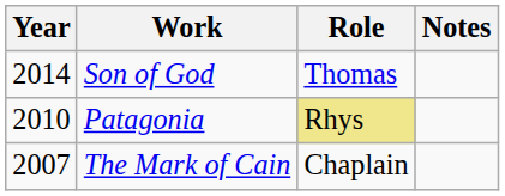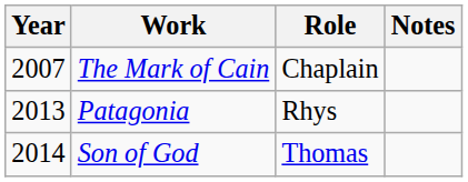 <table class="wikitable">
 <tr>
 <th>Year</th>
 <th>Work</th>
 <th>Role</th>
 <th>Notes</th>
 </tr>
 <tr>
+<td>2007</td>
+<td><em><a href='#'>The Mark of Cain</a></em></td>
+<td>Chaplain</td>
+<td></td>
+</tr>
+<tr>
+<td>2013</td>
+<td><em><a href='#'>Patagonia</a></em></td>
+<td>Rhys</td>
+<td></td>
+</tr>
+<tr>
 <td>2014</td>
 <td><em><a href='#'>Son of God</a></em></td>
 <td><a href='#'>Thomas</a></td>
 <td></td>
 </tr>
-<tr>
-<td>2010</td>
-<td><em><a href='#'>Patagonia</a></em></td>
-<td style="background: khaki;">Rhys</td>
-<td></td>
-</tr>
-<tr>
-<td>2007</td>
-<td><em><a href='#'>The Mark of Cain</a></em></td>
-<td>Chaplain</td>
-<td></td>
-</tr>
 </table>
